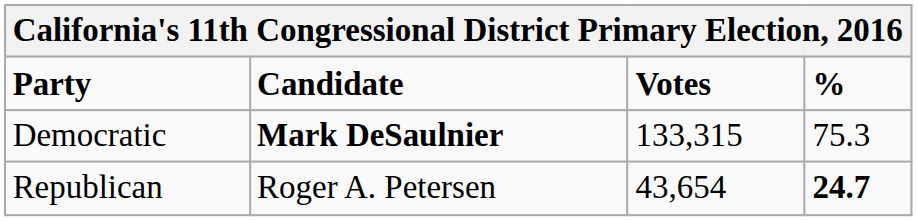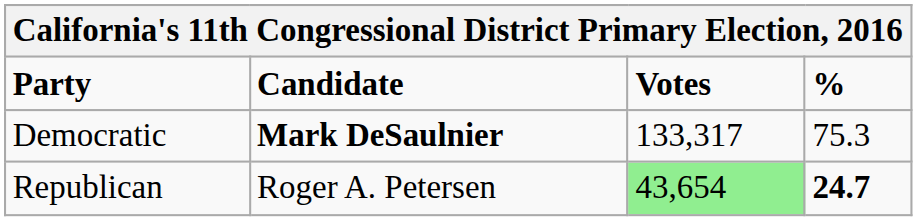 <table class="wikitable">
 <tr>
 <th colspan="4">California's 11th Congressional District Primary Election, 2016</th>
 </tr>
 <tr>
 <td><strong>Party</strong></td>
 <td><strong>Candidate</strong></td>
 <td><strong>Votes</strong></td>
 <td><strong>%</strong></td>
 </tr>
 <tr>
 <td>Democratic</td>
 <td><strong>Mark DeSaulnier</strong></td>
-<td>133,315</td>
+<td>133,317</td>
 <td>75.3</td>
 </tr>
 <tr>
 <td>Republican</td>
 <td>Roger A. Petersen</td>
-<td>43,654</td>
+<td style="background: lightgreen;">43,654</td>
 <td><strong>24.7</strong></td>
 </tr>
 </table>
